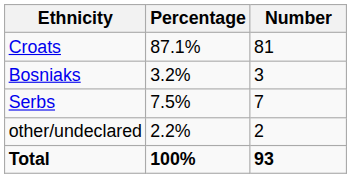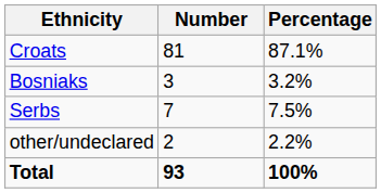 <table class="wikitable">
 <tr>
 <th width="100px">Ethnicity</th>
+<th width="80px">Number</th>
 <th width="80px">Percentage</th>
-<th width="80px">Number</th>
 </tr>
 <tr>
 <td><a href='#'>Croats</a></td>
+<td>81</td>
 <td>87.1%</td>
-<td>81</td>
 </tr>
 <tr>
 <td><a href='#'>Bosniaks</a></td>
+<td>3</td>
 <td>3.2%</td>
-<td>3</td>
 </tr>
 <tr>
 <td><a href='#'>Serbs</a></td>
+<td>7</td>
 <td>7.5%</td>
-<td>7</td>
 </tr>
 <tr>
 <td>other/undeclared</td>
+<td>2</td>
 <td>2.2%</td>
-<td>2</td>
 </tr>
 <tr>
 <td><strong>Total</strong></td>
+<td><strong>93</strong></td>
 <td><strong>100%</strong></td>
-<td><strong>93</strong></td>
 </tr>
 </table>
